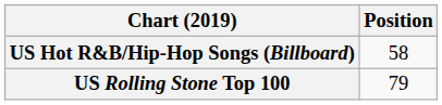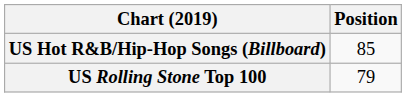 <table class="wikitable sortable plainrowheaders" style="text-align:center">
 <tr>
 <th scope="col">Chart (2019)</th>
 <th scope="col">Position</th>
 </tr>
 <tr>
 <th scope="row">US Hot R&B/Hip-Hop Songs (<em>Billboard</em>)</th>
-<td>58</td>
+<td>85</td>
 </tr>
 <tr>
 <th scope="row">US <em>Rolling Stone</em> Top 100</th>
 <td>79</td>
 </tr>
 </table>
